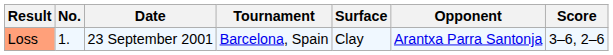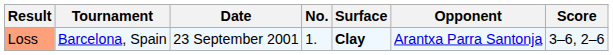 <table class="sortable wikitable" style=font-size:97%>
 <tr>
 <th>Result</th>
+<th>Tournament</th>
+<th>Date</th>
 <th>No.</th>
-<th>Date</th>
-<th>Tournament</th>
 <th>Surface</th>
 <th>Opponent</th>
 <th>Score</th>
 </tr>
 <tr style="background:#f0f8ff;">
 <td style="background:#ffa07a;">Loss</td>
+<td><a href='#'>Barcelona</a>, Spain</td>
+<td>23 September 2001</td>
 <td>1.</td>
-<td>23 September 2001</td>
-<td><a href='#'>Barcelona</a>, Spain</td>
-<td>Clay</td>
+<td><strong>Clay</strong></td>
 <td> <a href='#'>Arantxa Parra Santonja</a></td>
 <td>3–6, 2–6</td>
 </tr>
 </table>
